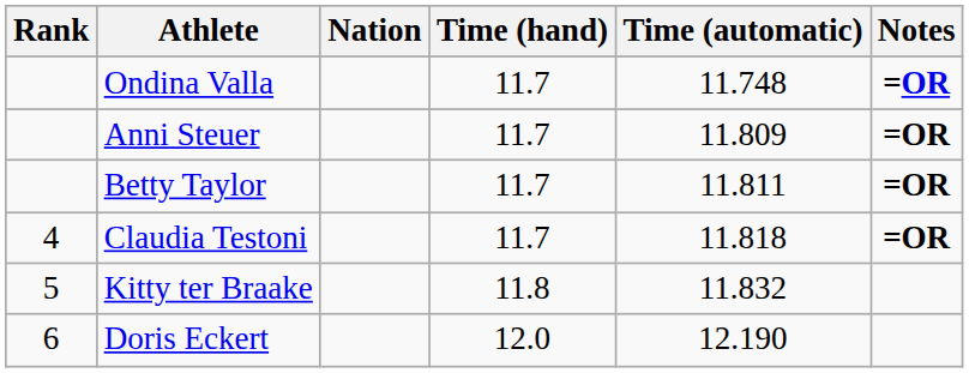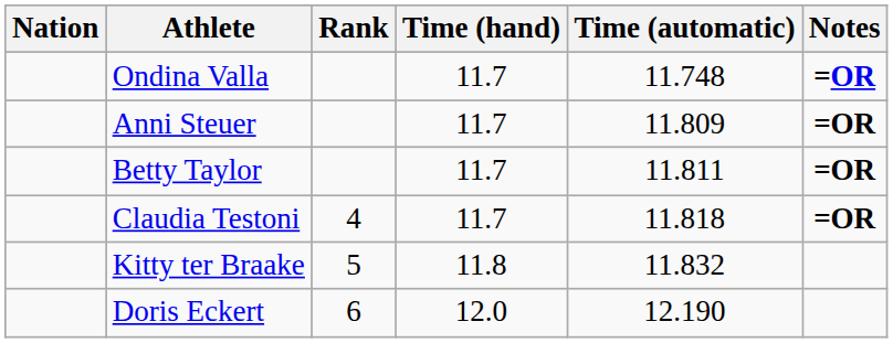 <table class="wikitable sortable" style="text-align:center">
 <tr>
+<th>Nation</th>
+<th>Athlete</th>
 <th>Rank</th>
-<th>Athlete</th>
-<th>Nation</th>
 <th>Time (hand)</th>
 <th>Time (automatic)</th>
 <th>Notes</th>
 </tr>
 <tr>
+<td align=left></td>
+<td align=left><a href='#'>Ondina Valla</a></td>
 <td></td>
-<td align=left><a href='#'>Ondina Valla</a></td>
-<td align=left></td>
 <td>11.7</td>
 <td>11.748</td>
 <td><strong>=<a href='#'>OR</a></strong></td>
 </tr>
 <tr>
+<td align=left></td>
+<td align=left><a href='#'>Anni Steuer</a></td>
 <td></td>
-<td align=left><a href='#'>Anni Steuer</a></td>
-<td align=left></td>
 <td>11.7</td>
 <td>11.809</td>
 <td><strong>=OR</strong></td>
 </tr>
 <tr>
+<td align=left></td>
+<td align=left><a href='#'>Betty Taylor</a></td>
 <td></td>
-<td align=left><a href='#'>Betty Taylor</a></td>
-<td align=left></td>
 <td>11.7</td>
 <td>11.811</td>
 <td><strong>=OR</strong></td>
 </tr>
 <tr>
+<td align=left></td>
+<td align=left><a href='#'>Claudia Testoni</a></td>
 <td>4</td>
-<td align=left><a href='#'>Claudia Testoni</a></td>
-<td align=left></td>
 <td>11.7</td>
 <td>11.818</td>
 <td><strong>=OR</strong></td>
 </tr>
 <tr>
+<td align=left></td>
+<td align=left><a href='#'>Kitty ter Braake</a></td>
 <td>5</td>
-<td align=left><a href='#'>Kitty ter Braake</a></td>
-<td align=left></td>
 <td>11.8</td>
 <td>11.832</td>
 <td><strong> </strong></td>
 </tr>
 <tr>
+<td align=left></td>
+<td align=left><a href='#'>Doris Eckert</a></td>
 <td>6</td>
-<td align=left><a href='#'>Doris Eckert</a></td>
-<td align=left></td>
 <td>12.0</td>
 <td>12.190</td>
 <td></td>
 </tr>
 </table>
